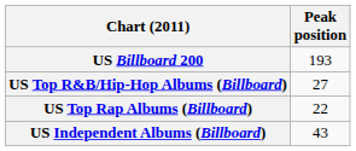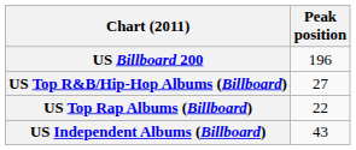 <table class="wikitable sortable plainrowheaders" style="text-align:center">
 <tr>
 <th scope="col">Chart (2011)</th>
 <th scope="col">Peak<br>position</th>
 </tr>
 <tr>
 <th scope="row">US <a href='#'><em>Billboard</em> 200</a></th>
-<td>193</td>
+<td>196</td>
 </tr>
 <tr>
 <th scope="row">US <a href='#'>Top R&B/Hip-Hop Albums</a> (<em><a href='#'>Billboard</a></em>)</th>
 <td>27</td>
 </tr>
 <tr>
 <th scope="row">US <a href='#'>Top Rap Albums</a> (<em><a href='#'>Billboard</a></em>)</th>
 <td>22</td>
 </tr>
 <tr>
 <th scope="row">US <a href='#'>Independent Albums</a> (<em><a href='#'>Billboard</a></em>)</th>
 <td>43</td>
 </tr>
 </table>
